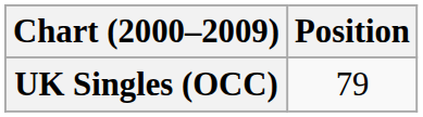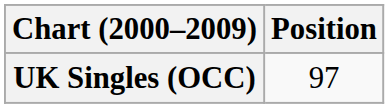 <table class="wikitable plainrowheaders" style="text-align:center">
 <tr>
 <th>Chart (2000–2009)</th>
 <th>Position</th>
 </tr>
 <tr>
 <th scope="row">UK Singles (OCC)</th>
-<td>79</td>
+<td>97</td>
 </tr>
 </table>
